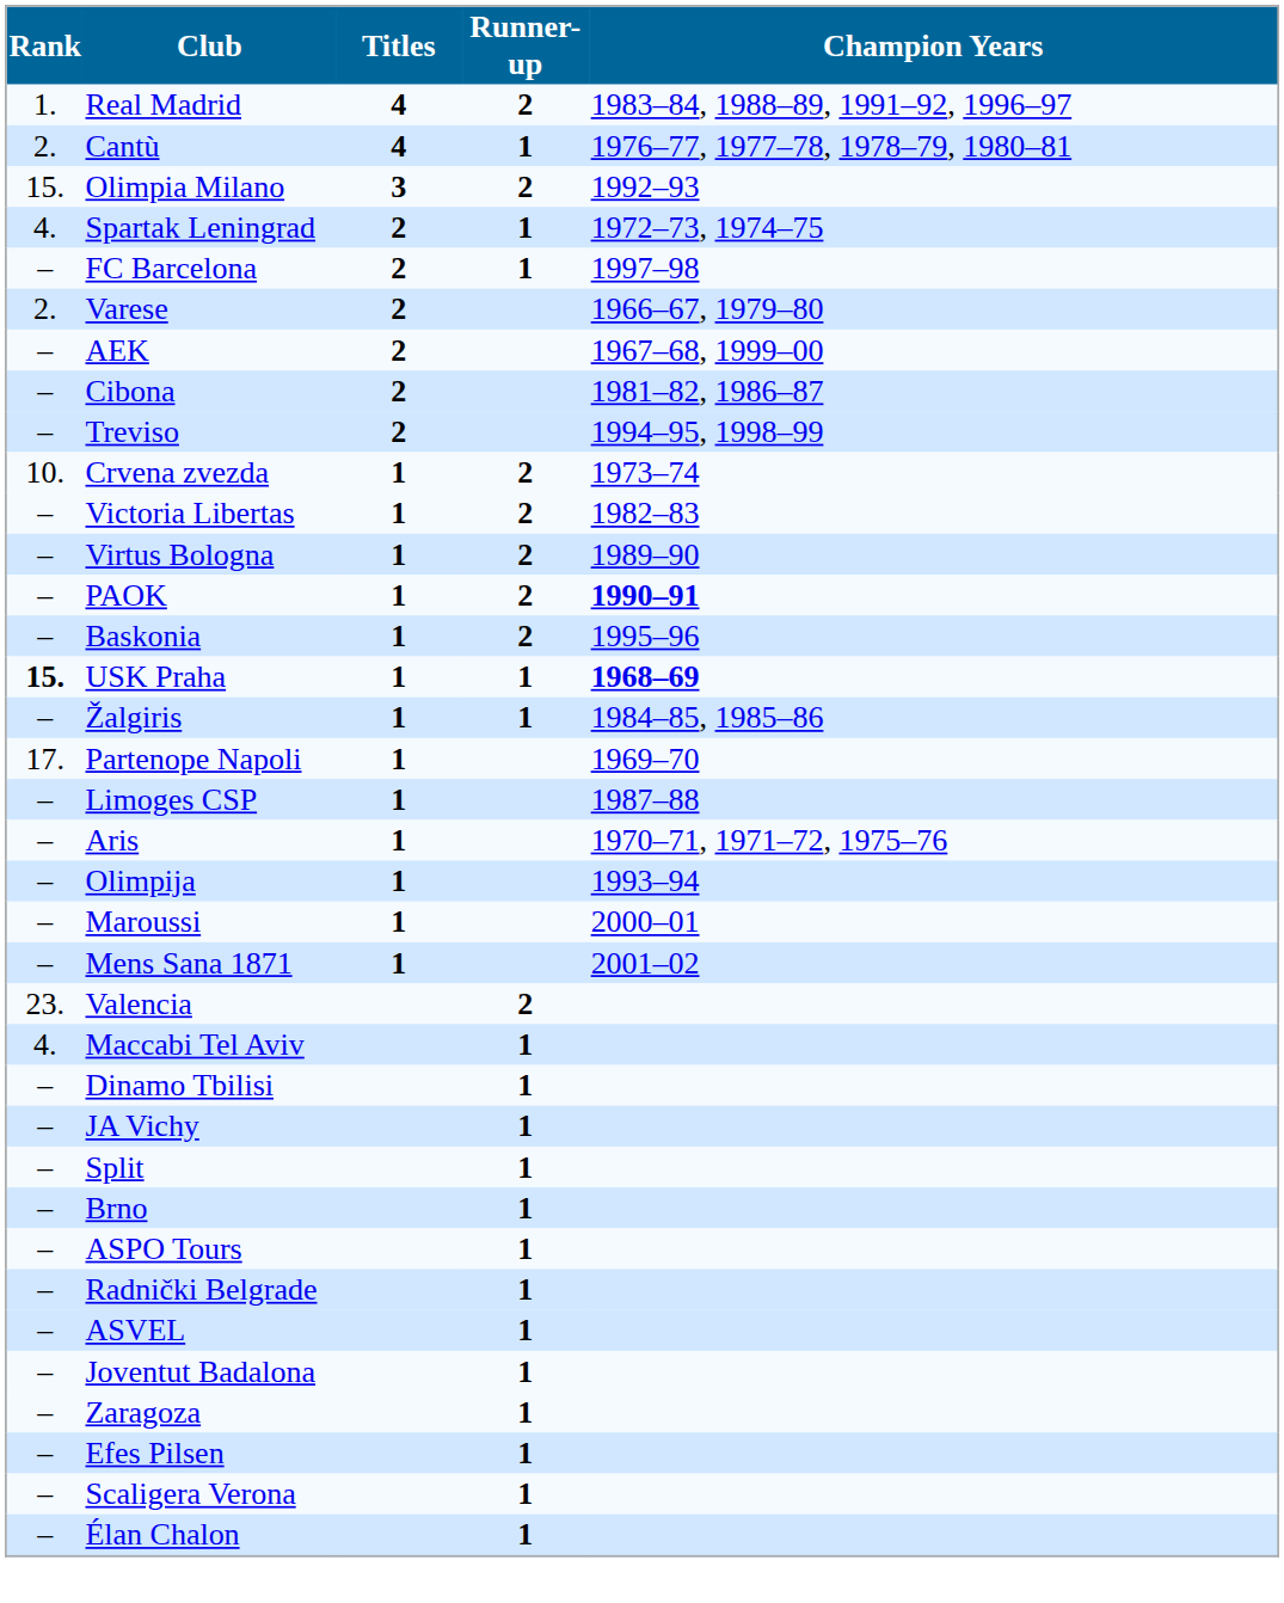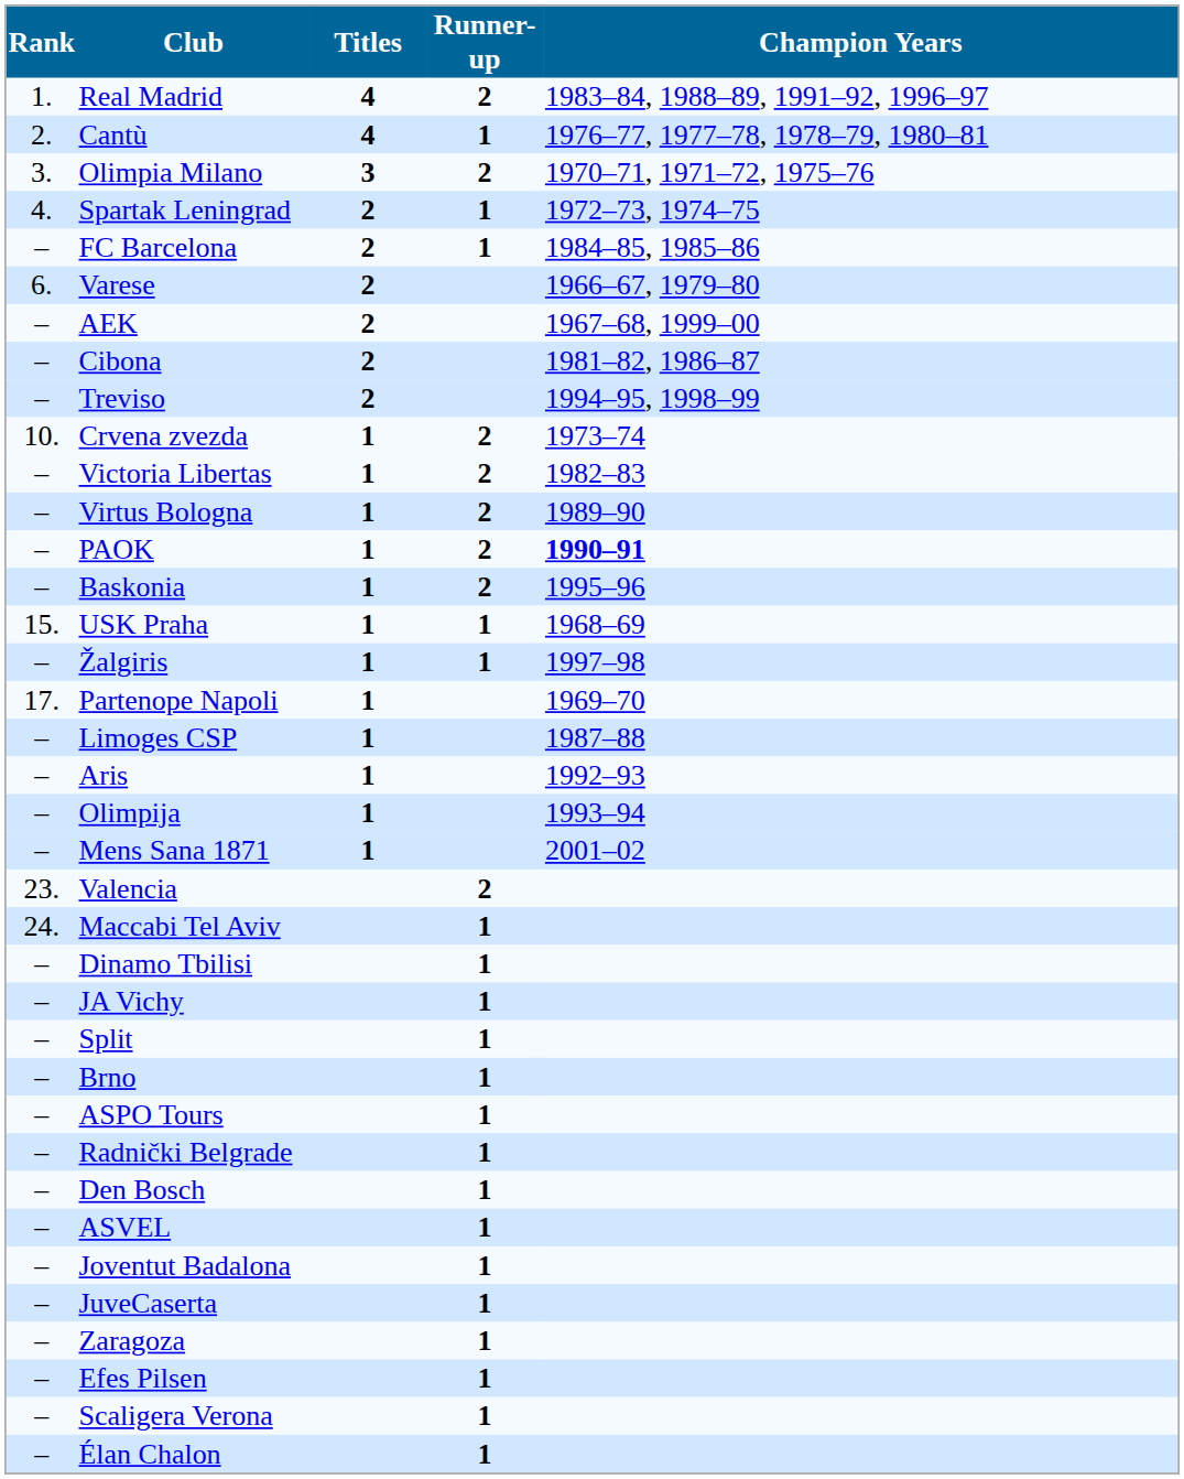 <table cellspacing="0" style="background: #EBF5FF; border: 1px #aaa solid; border-collapse: collapse; font-size: 95%;" width=100%>
 <tr bgcolor=#006699 style="color:white;">
 <th width=5%>Rank</th>
 <th width=20%>Club</th>
 <th width=10%>Titles</th>
 <th width=10%>Runner-up</th>
 <th width=55%>Champion Years</th>
 </tr>
 <tr bgcolor=#F5FAFF>
 <td align=center>1.</td>
 <td> <a href='#'>Real Madrid</a></td>
 <td align=center><strong>4</strong></td>
 <td align=center><strong>2</strong></td>
 <td><a href='#'>1983–84</a>, <a href='#'>1988–89</a>, <a href='#'>1991–92</a>, <a href='#'>1996–97</a></td>
 </tr>
 <tr bgcolor=#D0E7FF>
 <td align=center>2.</td>
 <td> <a href='#'>Cantù</a></td>
 <td align=center><strong>4</strong></td>
 <td align=center><strong>1</strong></td>
 <td><a href='#'>1976–77</a>, <a href='#'>1977–78</a>, <a href='#'>1978–79</a>, <a href='#'>1980–81</a></td>
 </tr>
 <tr bgcolor=#F5FAFF>
-<td align=center>15.</td>
+<td align=center>3.</td>
 <td> <a href='#'>Olimpia Milano</a></td>
 <td align=center><strong>3</strong></td>
 <td align=center><strong>2</strong></td>
-<td><a href='#'>1992–93</a></td>
+<td><a href='#'>1970–71</a>, <a href='#'>1971–72</a>, <a href='#'>1975–76</a></td>
 </tr>
 <tr bgcolor=#D0E7FF>
 <td align=center>4.</td>
 <td> <a href='#'>Spartak Leningrad</a></td>
 <td align=center><strong>2</strong></td>
 <td align=center><strong>1</strong></td>
 <td><a href='#'>1972–73</a>, <a href='#'>1974–75</a></td>
 </tr>
 <tr bgcolor=#F5FAFF>
 <td align=center>–</td>
 <td> <a href='#'>FC Barcelona</a></td>
 <td align=center><strong>2</strong></td>
 <td align=center><strong>1</strong></td>
-<td><a href='#'>1997–98</a></td>
+<td><a href='#'>1984–85</a>, <a href='#'>1985–86</a></td>
 </tr>
 <tr bgcolor=#D0E7FF>
-<td align=center>2.</td>
+<td align=center>6.</td>
 <td> <a href='#'>Varese</a></td>
 <td align=center><strong>2</strong></td>
 <td align=center></td>
 <td><a href='#'>1966–67</a>, <a href='#'>1979–80</a></td>
 </tr>
 <tr bgcolor=#F5FAFF>
 <td align=center>–</td>
 <td> <a href='#'>AEK</a></td>
 <td align=center><strong>2</strong></td>
 <td align=center></td>
 <td><a href='#'>1967–68</a>, <a href='#'>1999–00</a></td>
 </tr>
 <tr bgcolor=#D0E7FF>
 <td align=center>–</td>
 <td> <a href='#'>Cibona</a></td>
 <td align=center><strong>2</strong></td>
 <td align=center></td>
 <td><a href='#'>1981–82</a>, <a href='#'>1986–87</a></td>
 </tr>
 <tr bgcolor=#D0E7FF>
 <td align=center>–</td>
 <td> <a href='#'>Treviso</a></td>
 <td align=center><strong>2</strong></td>
 <td align=center></td>
 <td><a href='#'>1994–95</a>, <a href='#'>1998–99</a></td>
 </tr>
 <tr bgcolor=#F5FAFF>
 <td align=center>10.</td>
 <td> <a href='#'>Crvena zvezda</a></td>
 <td align=center><strong>1</strong></td>
 <td align=center><strong>2</strong></td>
 <td><a href='#'>1973–74</a></td>
 </tr>
 <tr bgcolor=#F5FAFF>
 <td align=center>–</td>
 <td> <a href='#'>Victoria Libertas</a></td>
 <td align=center><strong>1</strong></td>
 <td align=center><strong>2</strong></td>
 <td><a href='#'>1982–83</a></td>
 </tr>
 <tr bgcolor=#D0E7FF>
 <td align=center>–</td>
 <td> <a href='#'>Virtus Bologna</a></td>
 <td align=center><strong>1</strong></td>
 <td align=center><strong>2</strong></td>
 <td><a href='#'>1989–90</a></td>
 </tr>
 <tr bgcolor=#F5FAFF>
 <td align=center>–</td>
 <td> <a href='#'>PAOK</a></td>
 <td align=center><strong>1</strong></td>
 <td align=center><strong>2</strong></td>
 <td><strong><a href='#'>1990–91</a></strong></td>
 </tr>
 <tr bgcolor=#D0E7FF>
 <td align=center>–</td>
 <td> <a href='#'>Baskonia</a></td>
 <td align=center><strong>1</strong></td>
 <td align=center><strong>2</strong></td>
 <td><a href='#'>1995–96</a></td>
 </tr>
 <tr bgcolor=#F5FAFF>
-<td align=center><strong>15.</strong></td>
+<td align=center>15.</td>
 <td> <a href='#'>USK Praha</a></td>
 <td align=center><strong>1</strong></td>
 <td align=center><strong>1</strong></td>
-<td><strong><a href='#'>1968–69</a></strong></td>
+<td><a href='#'>1968–69</a></td>
 </tr>
 <tr bgcolor=#D0E7FF>
 <td align=center>–</td>
 <td>  <a href='#'>Žalgiris</a></td>
 <td align=center><strong>1</strong></td>
 <td align=center><strong>1</strong></td>
-<td><a href='#'>1984–85</a>, <a href='#'>1985–86</a></td>
+<td><a href='#'>1997–98</a></td>
 </tr>
 <tr bgcolor=#F5FAFF>
 <td align=center>17.</td>
 <td> <a href='#'>Partenope Napoli</a></td>
 <td align=center><strong>1</strong></td>
 <td align=center></td>
 <td><a href='#'>1969–70</a></td>
 </tr>
 <tr bgcolor=#D0E7FF>
 <td align=center>–</td>
 <td> <a href='#'>Limoges CSP</a></td>
 <td align=center><strong>1</strong></td>
 <td align=center></td>
 <td><a href='#'>1987–88</a></td>
 </tr>
 <tr bgcolor=#F5FAFF>
 <td align=center>–</td>
 <td> <a href='#'>Aris</a></td>
 <td align=center><strong>1</strong></td>
 <td align=center></td>
-<td><a href='#'>1970–71</a>, <a href='#'>1971–72</a>, <a href='#'>1975–76</a></td>
+<td><a href='#'>1992–93</a></td>
 </tr>
 <tr bgcolor=#D0E7FF>
 <td align=center>–</td>
 <td> <a href='#'>Olimpija</a></td>
 <td align=center><strong>1</strong></td>
 <td align=center></td>
 <td><a href='#'>1993–94</a></td>
-</tr>
-<tr bgcolor=#F5FAFF>
-<td align=center>–</td>
-<td> <a href='#'>Maroussi</a></td>
-<td align=center><strong>1</strong></td>
-<td align=center></td>
-<td><a href='#'>2000–01</a></td>
 </tr>
 <tr bgcolor=#D0E7FF>
 <td align=center>–</td>
 <td> <a href='#'>Mens Sana 1871</a></td>
 <td align=center><strong>1</strong></td>
 <td align=center></td>
 <td><a href='#'>2001–02</a></td>
 </tr>
 <tr bgcolor=#F5FAFF>
 <td align=center>23.</td>
 <td> <a href='#'>Valencia</a></td>
 <td align=center></td>
 <td align=center><strong>2</strong></td>
 <td></td>
 </tr>
 <tr bgcolor=#D0E7FF>
-<td align=center>4.</td>
+<td align=center>24.</td>
 <td> <a href='#'>Maccabi Tel Aviv</a></td>
 <td align=center></td>
 <td align=center><strong>1</strong></td>
 <td></td>
 </tr>
 <tr bgcolor=#F5FAFF>
 <td align=center>–</td>
 <td> <a href='#'>Dinamo Tbilisi</a></td>
 <td align=center></td>
 <td align=center><strong>1</strong></td>
 <td></td>
 </tr>
 <tr bgcolor=#D0E7FF>
 <td align=center>–</td>
 <td> <a href='#'>JA Vichy</a></td>
 <td align=center></td>
 <td align=center><strong>1</strong></td>
 <td></td>
 </tr>
 <tr bgcolor=#F5FAFF>
 <td align=center>–</td>
 <td> <a href='#'>Split</a></td>
 <td align=center></td>
 <td align=center><strong>1</strong></td>
 <td></td>
 </tr>
 <tr bgcolor=#D0E7FF>
 <td align=center>–</td>
 <td> <a href='#'>Brno</a></td>
 <td align=center></td>
 <td align=center><strong>1</strong></td>
 <td></td>
 </tr>
 <tr bgcolor=#F5FAFF>
 <td align=center>–</td>
 <td> <a href='#'>ASPO Tours</a></td>
 <td align=center></td>
 <td align=center><strong>1</strong></td>
 <td></td>
 </tr>
 <tr bgcolor=#D0E7FF>
 <td align=center>–</td>
 <td> <a href='#'>Radnički Belgrade</a></td>
 <td align=center></td>
 <td align=center><strong>1</strong></td>
 <td></td>
 </tr>
+<tr bgcolor=#F5FAFF>
+<td align=center>–</td>
+<td> <a href='#'>Den Bosch</a></td>
+<td align=center></td>
+<td align=center><strong>1</strong></td>
+<td></td>
+</tr>
 <tr bgcolor=#D0E7FF>
 <td align=center>–</td>
 <td> <a href='#'>ASVEL</a></td>
 <td align=center></td>
 <td align=center><strong>1</strong></td>
 <td></td>
 </tr>
 <tr bgcolor=#F5FAFF>
 <td align=center>–</td>
 <td> <a href='#'>Joventut Badalona</a></td>
+<td align=center></td>
+<td align=center><strong>1</strong></td>
+<td></td>
+</tr>
+<tr bgcolor=#D0E7FF>
+<td align=center>–</td>
+<td> <a href='#'>JuveCaserta</a></td>
 <td align=center></td>
 <td align=center><strong>1</strong></td>
 <td></td>
 </tr>
 <tr bgcolor=#F5FAFF>
 <td align=center>–</td>
 <td> <a href='#'>Zaragoza</a></td>
 <td align=center></td>
 <td align=center><strong>1</strong></td>
 <td></td>
 </tr>
 <tr bgcolor=#D0E7FF>
 <td align=center>–</td>
 <td> <a href='#'>Efes Pilsen</a></td>
 <td align=center></td>
 <td align=center><strong>1</strong></td>
 <td></td>
 </tr>
 <tr bgcolor=#F5FAFF>
 <td align=center>–</td>
 <td> <a href='#'>Scaligera Verona</a></td>
 <td align=center></td>
 <td align=center><strong>1</strong></td>
 <td></td>
 </tr>
 <tr bgcolor=#D0E7FF>
 <td align=center>–</td>
 <td> <a href='#'>Élan Chalon</a></td>
 <td align=center></td>
 <td align=center><strong>1</strong></td>
 <td></td>
 </tr>
 </table>
